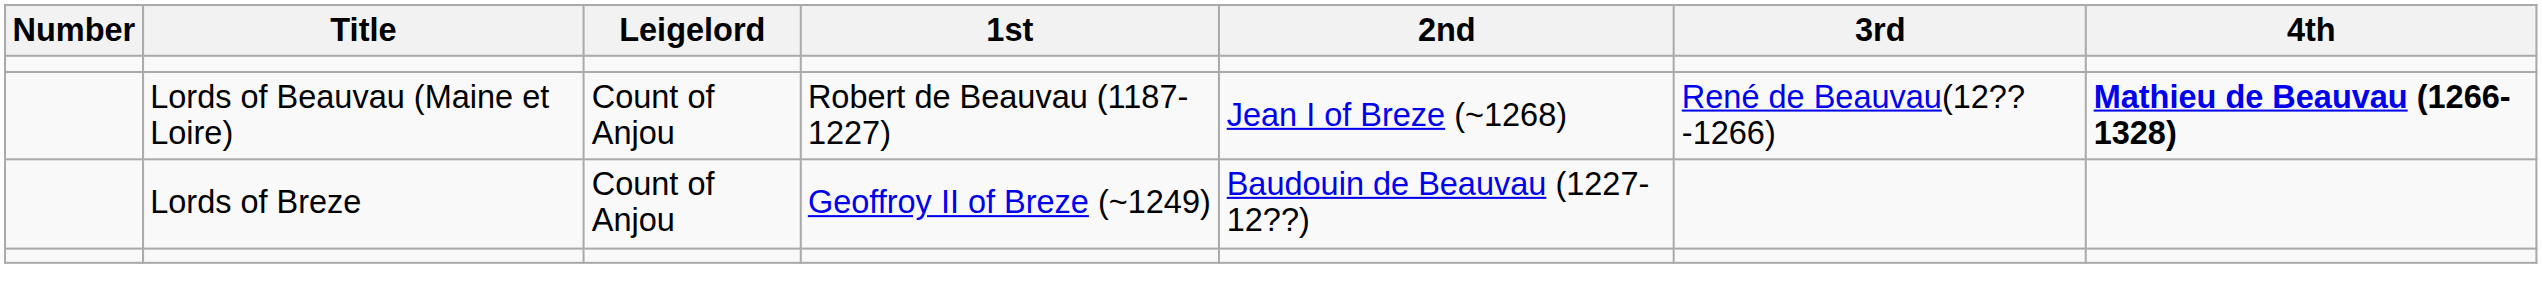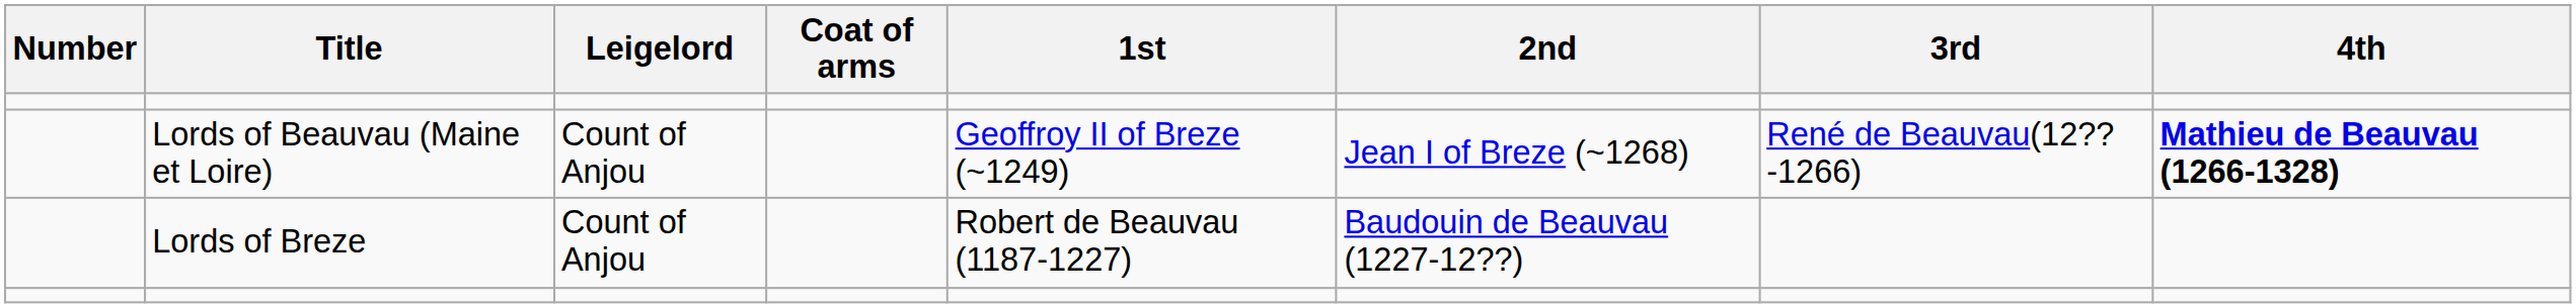 <table class="wikitable">
 <tr>
 <th>Number</th>
 <th>Title</th>
 <th>Leigelord</th>
+<th>Coat of arms</th>
 <th>1st</th>
 <th>2nd</th>
 <th>3rd</th>
 <th>4th</th>
 </tr>
 <tr>
 <td></td>
 <td></td>
 <td></td>
 <td></td>
 <td></td>
 <td></td>
 <td></td>
+<td></td>
 </tr>
 <tr>
 <td></td>
 <td>Lords of Beauvau (Maine et Loire)</td>
 <td>Count of Anjou</td>
-<td>Robert de Beauvau (1187-1227)</td>
+<td></td>
+<td><a href='#'>Geoffroy II of Breze</a> (~1249)</td>
 <td><a href='#'>Jean I of Breze</a> (~1268)</td>
 <td><a href='#'>René de Beauvau</a>(12??-1266)</td>
 <td><strong><a href='#'>Mathieu de Beauvau</a> (1266-1328)</strong></td>
 </tr>
 <tr>
 <td></td>
 <td>Lords of Breze</td>
 <td>Count of Anjou</td>
-<td><a href='#'>Geoffroy II of Breze</a> (~1249)</td>
+<td></td>
+<td>Robert de Beauvau (1187-1227)</td>
 <td><a href='#'>Baudouin de Beauvau</a> (1227-12??)</td>
 <td></td>
 <td></td>
 </tr>
 <tr>
 <td></td>
 <td></td>
 <td></td>
 <td></td>
 <td></td>
 <td></td>
 <td></td>
+<td></td>
 </tr>
 </table>
